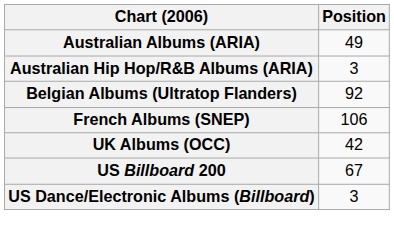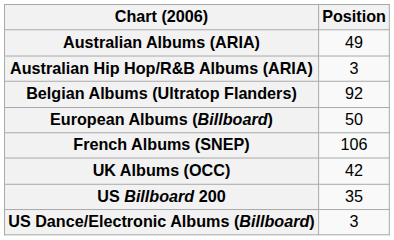 <table class="wikitable plainrowheaders sortable">
 <tr>
 <th>Chart (2006)</th>
 <th>Position</th>
 </tr>
 <tr>
 <th scope="row">Australian Albums (ARIA)</th>
 <td style="text-align:center;">49</td>
 </tr>
 <tr>
 <th scope="row">Australian Hip Hop/R&B Albums (ARIA)</th>
 <td style="text-align:center;">3</td>
 </tr>
 <tr>
 <th scope="row">Belgian Albums (Ultratop Flanders)</th>
 <td style="text-align:center;">92</td>
 </tr>
 <tr>
+<th scope="row">European Albums (<em>Billboard</em>)</th>
+<td style="text-align:center;">50</td>
+</tr>
+<tr>
 <th scope="row">French Albums (SNEP)</th>
 <td style="text-align:center;">106</td>
 </tr>
 <tr>
 <th scope="row">UK Albums (OCC)</th>
 <td style="text-align:center;">42</td>
 </tr>
 <tr>
 <th scope="row">US <em>Billboard</em> 200</th>
-<td style="text-align:center;">67</td>
+<td style="text-align:center;">35</td>
 </tr>
 <tr>
 <th scope="row">US Dance/Electronic Albums (<em>Billboard</em>)</th>
 <td style="text-align:center;">3</td>
 </tr>
 </table>
